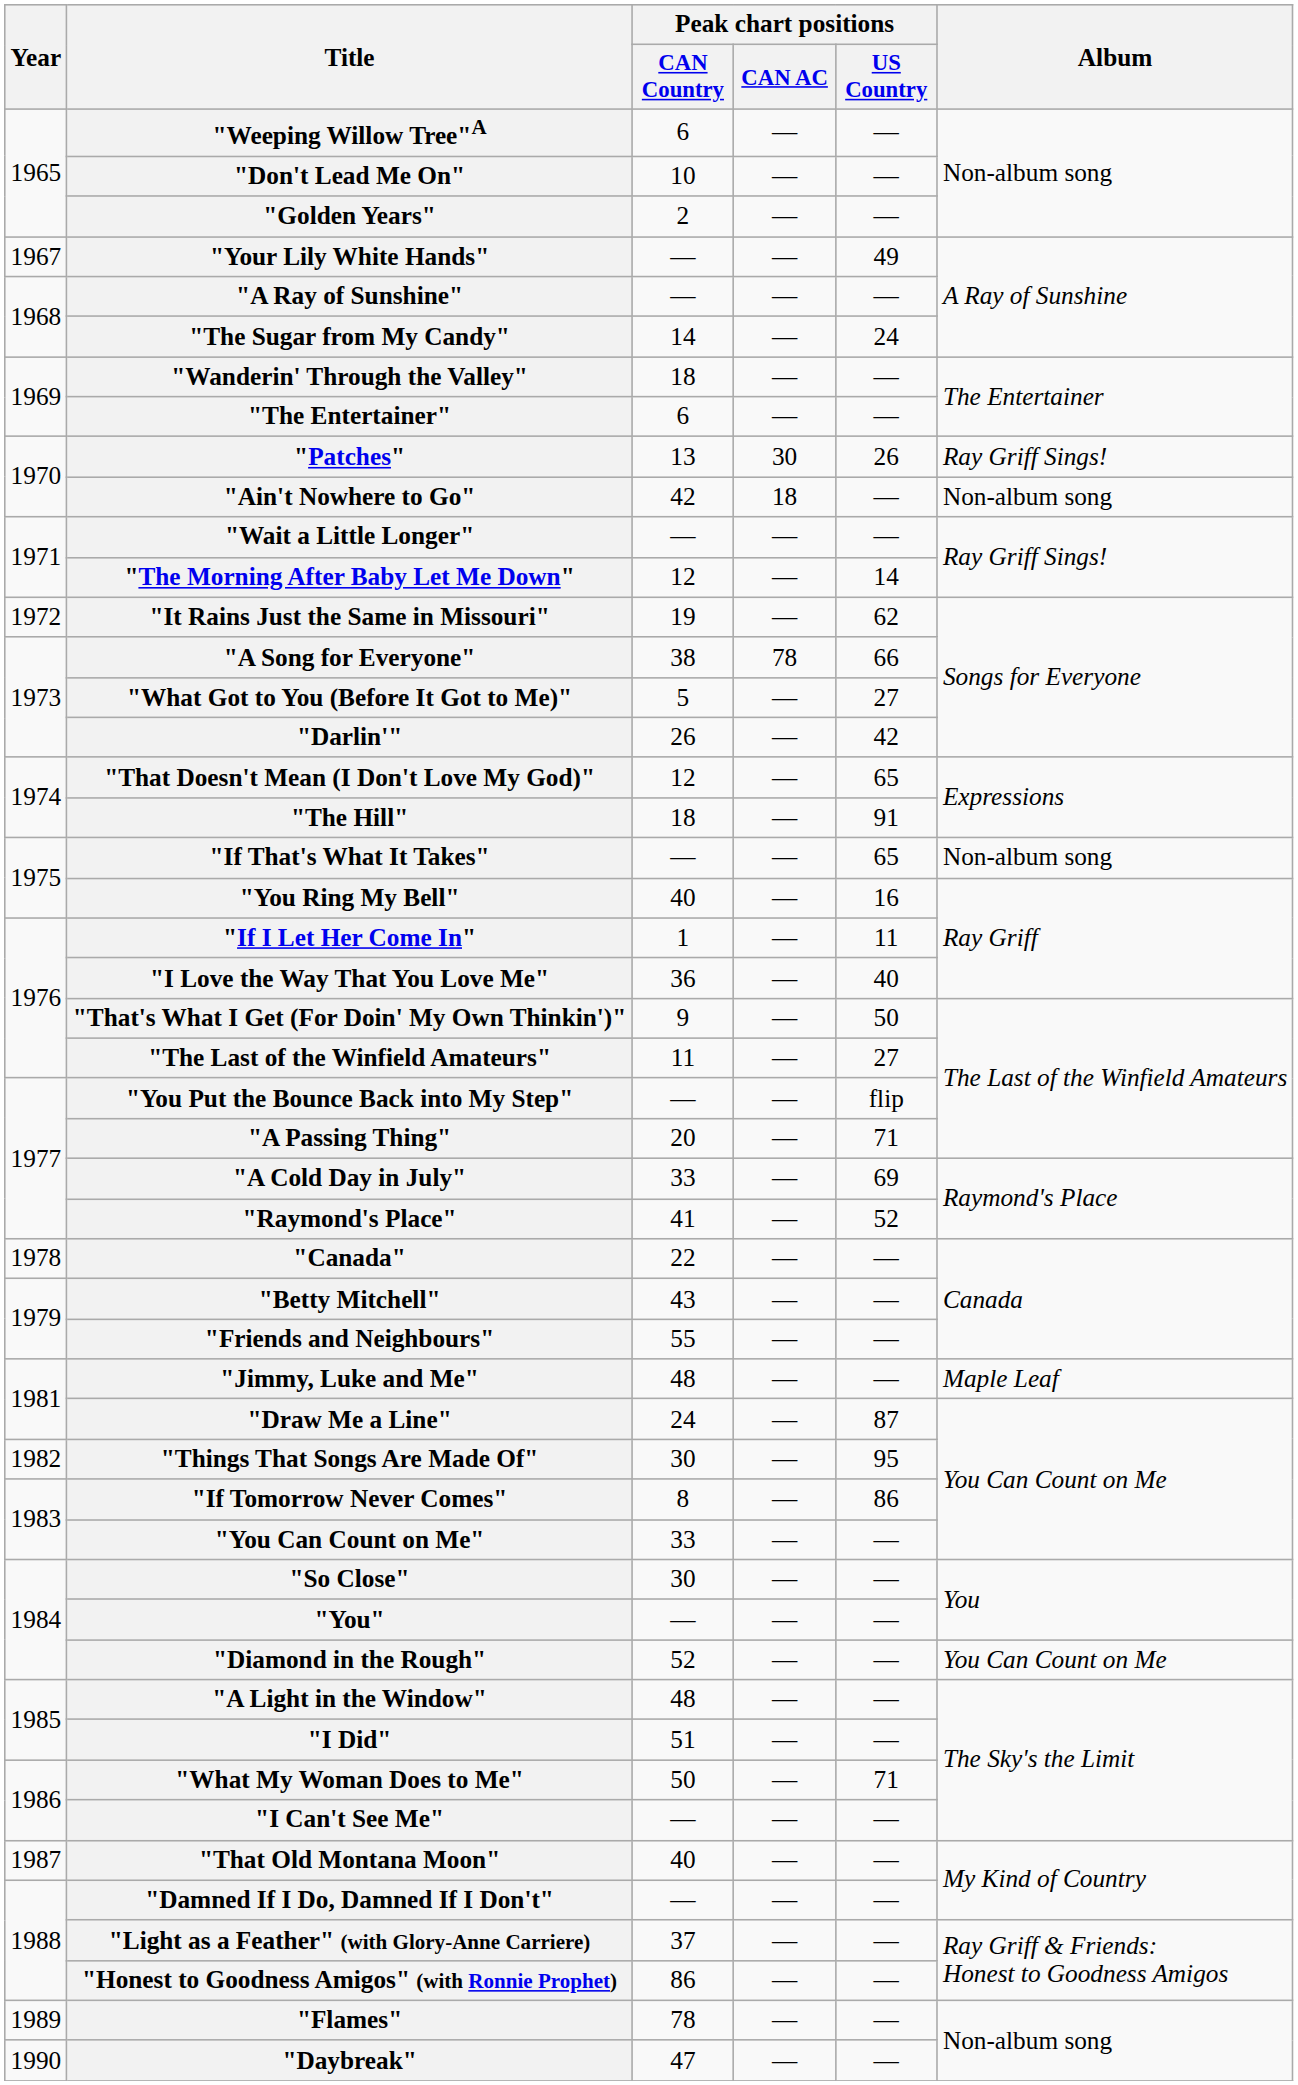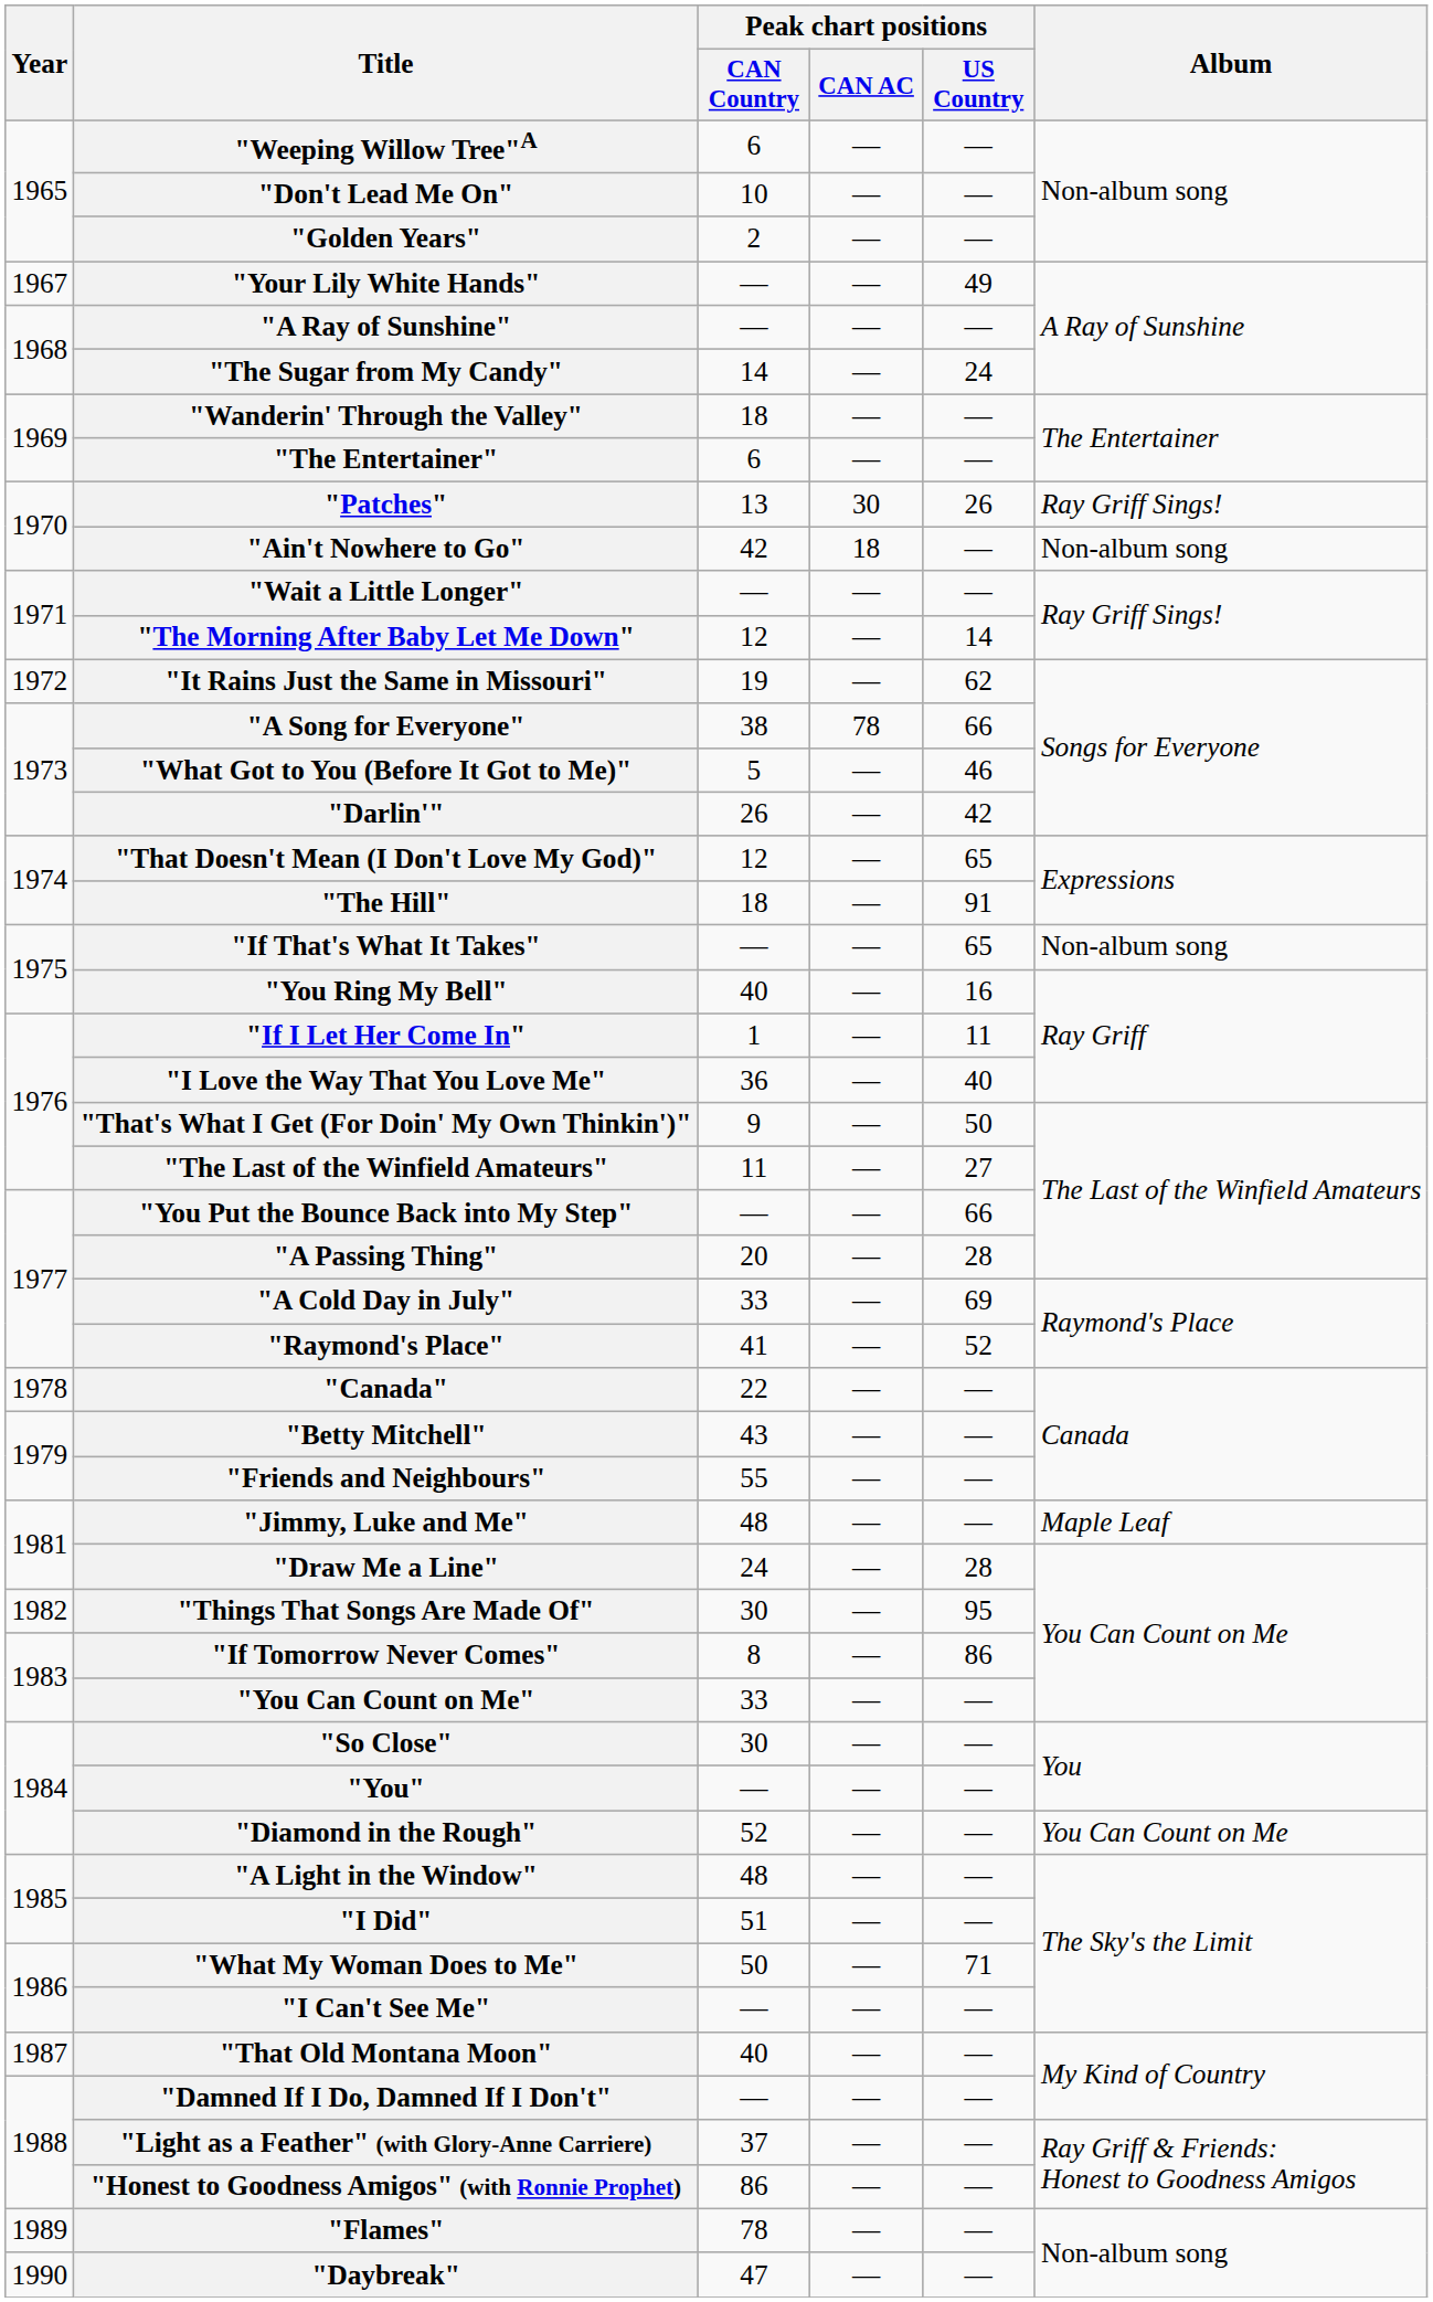 <table class="wikitable plainrowheaders" style=text-align:center;>
 <tr>
 <th scope="col" rowspan="2">Year</th>
 <th scope="col" rowspan="2">Title</th>
 <th scope="col" colspan="3">Peak chart positions</th>
 <th scope="col" rowspan="2">Album</th>
 </tr>
 <tr>
 <th style="width:4em;font-size:90%;"><a href='#'>CAN Country</a></th>
 <th style="width:4em;font-size:90%;"><a href='#'>CAN AC</a></th>
 <th style="width:4em;font-size:90%;"><a href='#'>US Country</a></th>
 </tr>
 <tr>
 <td rowspan=3>1965</td>
 <th scope="row">"Weeping Willow Tree"<sup>A</sup></th>
 <td>6</td>
 <td>—</td>
 <td>—</td>
 <td align="left" rowspan=3>Non-album song</td>
 </tr>
 <tr>
 <th scope="row">"Don't Lead Me On"</th>
 <td>10</td>
 <td>—</td>
 <td>—</td>
 </tr>
 <tr>
 <th scope="row">"Golden Years"</th>
 <td>2</td>
 <td>—</td>
 <td>—</td>
 </tr>
 <tr>
 <td>1967</td>
 <th scope="row">"Your Lily White Hands"</th>
 <td>—</td>
 <td>—</td>
 <td>49</td>
 <td align="left" rowspan=3><em>A Ray of Sunshine</em></td>
 </tr>
 <tr>
 <td rowspan=2>1968</td>
 <th scope="row">"A Ray of Sunshine"</th>
 <td>—</td>
 <td>—</td>
 <td>—</td>
 </tr>
 <tr>
 <th scope="row">"The Sugar from My Candy"</th>
 <td>14</td>
 <td>—</td>
 <td>24</td>
 </tr>
 <tr>
 <td rowspan=2>1969</td>
 <th scope="row">"Wanderin' Through the Valley"</th>
 <td>18</td>
 <td>—</td>
 <td>—</td>
 <td align="left" rowspan=2><em>The Entertainer</em></td>
 </tr>
 <tr>
 <th scope="row">"The Entertainer"</th>
 <td>6</td>
 <td>—</td>
 <td>—</td>
 </tr>
 <tr>
 <td rowspan=2>1970</td>
 <th scope="row">"<a href='#'>Patches</a>"</th>
 <td>13</td>
 <td>30</td>
 <td>26</td>
 <td align="left"><em>Ray Griff Sings!</em></td>
 </tr>
 <tr>
 <th scope="row">"Ain't Nowhere to Go"</th>
 <td>42</td>
 <td>18</td>
 <td>—</td>
 <td align="left">Non-album song</td>
 </tr>
 <tr>
 <td rowspan=2>1971</td>
 <th scope="row">"Wait a Little Longer"</th>
 <td>—</td>
 <td>—</td>
 <td>—</td>
 <td align="left" rowspan=2><em>Ray Griff Sings!</em></td>
 </tr>
 <tr>
 <th scope="row">"<a href='#'>The Morning After Baby Let Me Down</a>"</th>
 <td>12</td>
 <td>—</td>
 <td>14</td>
 </tr>
 <tr>
 <td>1972</td>
 <th scope="row">"It Rains Just the Same in Missouri"</th>
 <td>19</td>
 <td>—</td>
 <td>62</td>
 <td align="left" rowspan=4><em>Songs for Everyone</em></td>
 </tr>
 <tr>
 <td rowspan=3>1973</td>
 <th scope="row">"A Song for Everyone"</th>
 <td>38</td>
 <td>78</td>
 <td>66</td>
 </tr>
 <tr>
 <th scope="row">"What Got to You (Before It Got to Me)"</th>
 <td>5</td>
 <td>—</td>
-<td>27</td>
+<td>46</td>
 </tr>
 <tr>
 <th scope="row">"Darlin'"</th>
 <td>26</td>
 <td>—</td>
 <td>42</td>
 </tr>
 <tr>
 <td rowspan=2>1974</td>
 <th scope="row">"That Doesn't Mean (I Don't Love My God)"</th>
 <td>12</td>
 <td>—</td>
 <td>65</td>
 <td align="left" rowspan=2><em>Expressions</em></td>
 </tr>
 <tr>
 <th scope="row">"The Hill"</th>
 <td>18</td>
 <td>—</td>
 <td>91</td>
 </tr>
 <tr>
 <td rowspan=2>1975</td>
 <th scope="row">"If That's What It Takes"</th>
 <td>—</td>
 <td>—</td>
 <td>65</td>
 <td align="left">Non-album song</td>
 </tr>
 <tr>
 <th scope="row">"You Ring My Bell"</th>
 <td>40</td>
 <td>—</td>
 <td>16</td>
 <td align="left" rowspan=3><em>Ray Griff</em></td>
 </tr>
 <tr>
 <td rowspan=4>1976</td>
 <th scope="row">"<a href='#'>If I Let Her Come In</a>"</th>
 <td>1</td>
 <td>—</td>
 <td>11</td>
 </tr>
 <tr>
 <th scope="row">"I Love the Way That You Love Me"</th>
 <td>36</td>
 <td>—</td>
 <td>40</td>
 </tr>
 <tr>
 <th scope="row">"That's What I Get (For Doin' My Own Thinkin')"</th>
 <td>9</td>
 <td>—</td>
 <td>50</td>
 <td align="left" rowspan=4><em>The Last of the Winfield Amateurs</em></td>
 </tr>
 <tr>
 <th scope="row">"The Last of the Winfield Amateurs"</th>
 <td>11</td>
 <td>—</td>
 <td>27</td>
 </tr>
 <tr>
 <td rowspan=4>1977</td>
 <th scope="row">"You Put the Bounce Back into My Step"</th>
 <td>—</td>
 <td>—</td>
-<td>flip</td>
+<td>66</td>
 </tr>
 <tr>
 <th scope="row">"A Passing Thing"</th>
 <td>20</td>
 <td>—</td>
-<td>71</td>
+<td>28</td>
 </tr>
 <tr>
 <th scope="row">"A Cold Day in July"</th>
 <td>33</td>
 <td>—</td>
 <td>69</td>
 <td align="left" rowspan=2><em>Raymond's Place</em></td>
 </tr>
 <tr>
 <th scope="row">"Raymond's Place"</th>
 <td>41</td>
 <td>—</td>
 <td>52</td>
 </tr>
 <tr>
 <td>1978</td>
 <th scope="row">"Canada"</th>
 <td>22</td>
 <td>—</td>
 <td>—</td>
 <td align="left" rowspan=3><em>Canada</em></td>
 </tr>
 <tr>
 <td rowspan=2>1979</td>
 <th scope="row">"Betty Mitchell"</th>
 <td>43</td>
 <td>—</td>
 <td>—</td>
 </tr>
 <tr>
 <th scope="row">"Friends and Neighbours"</th>
 <td>55</td>
 <td>—</td>
 <td>—</td>
 </tr>
 <tr>
 <td rowspan=2>1981</td>
 <th scope="row">"Jimmy, Luke and Me"</th>
 <td>48</td>
 <td>—</td>
 <td>—</td>
 <td align="left"><em>Maple Leaf</em></td>
 </tr>
 <tr>
 <th scope="row">"Draw Me a Line"</th>
 <td>24</td>
 <td>—</td>
-<td>87</td>
+<td>28</td>
 <td align="left" rowspan=4><em>You Can Count on Me</em></td>
 </tr>
 <tr>
 <td>1982</td>
 <th scope="row">"Things That Songs Are Made Of"</th>
 <td>30</td>
 <td>—</td>
 <td>95</td>
 </tr>
 <tr>
 <td rowspan=2>1983</td>
 <th scope="row">"If Tomorrow Never Comes"</th>
 <td>8</td>
 <td>—</td>
 <td>86</td>
 </tr>
 <tr>
 <th scope="row">"You Can Count on Me"</th>
 <td>33</td>
 <td>—</td>
 <td>—</td>
 </tr>
 <tr>
 <td rowspan=3>1984</td>
 <th scope="row">"So Close"</th>
 <td>30</td>
 <td>—</td>
 <td>—</td>
 <td rowspan=2 align="left"><em>You</em></td>
 </tr>
 <tr>
 <th scope="row">"You"</th>
 <td>—</td>
 <td>—</td>
 <td>—</td>
 </tr>
 <tr>
 <th scope="row">"Diamond in the Rough"</th>
 <td>52</td>
 <td>—</td>
 <td>—</td>
 <td align="left"><em>You Can Count on Me</em></td>
 </tr>
 <tr>
 <td rowspan=2>1985</td>
 <th scope="row">"A Light in the Window"</th>
 <td>48</td>
 <td>—</td>
 <td>—</td>
 <td align="left" rowspan=4><em>The Sky's the Limit</em></td>
 </tr>
 <tr>
 <th scope="row">"I Did"</th>
 <td>51</td>
 <td>—</td>
 <td>—</td>
 </tr>
 <tr>
 <td rowspan=2>1986</td>
 <th scope="row">"What My Woman Does to Me"</th>
 <td>50</td>
 <td>—</td>
 <td>71</td>
 </tr>
 <tr>
 <th scope="row">"I Can't See Me"</th>
 <td>—</td>
 <td>—</td>
 <td>—</td>
 </tr>
 <tr>
 <td>1987</td>
 <th scope="row">"That Old Montana Moon"</th>
 <td>40</td>
 <td>—</td>
 <td>—</td>
 <td rowspan=2 align="left"><em>My Kind of Country</em></td>
 </tr>
 <tr>
 <td rowspan=3>1988</td>
 <th scope="row">"Damned If I Do, Damned If I Don't"</th>
 <td>—</td>
 <td>—</td>
 <td>—</td>
 </tr>
 <tr>
 <th scope="row">"Light as a Feather" <small>(with Glory-Anne Carriere)</small></th>
 <td>37</td>
 <td>—</td>
 <td>—</td>
 <td align="left" rowspan=2><em>Ray Griff & Friends:<br>Honest to Goodness Amigos</em></td>
 </tr>
 <tr>
 <th scope="row">"Honest to Goodness Amigos" <small>(with <a href='#'>Ronnie Prophet</a>)</small></th>
 <td>86</td>
 <td>—</td>
 <td>—</td>
 </tr>
 <tr>
 <td>1989</td>
 <th scope="row">"Flames"</th>
 <td>78</td>
 <td>—</td>
 <td>—</td>
 <td align="left" rowspan=2>Non-album song</td>
 </tr>
 <tr>
 <td>1990</td>
 <th scope="row">"Daybreak"</th>
 <td>47</td>
 <td>—</td>
 <td>—</td>
 </tr>
 </table>
